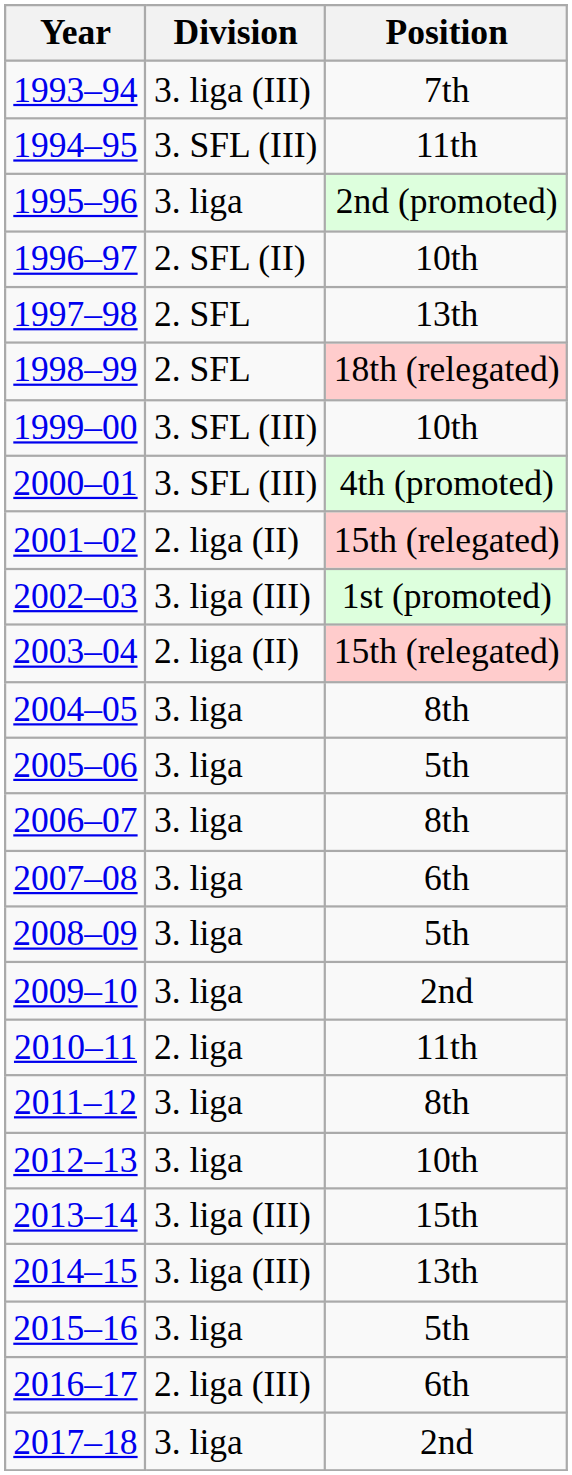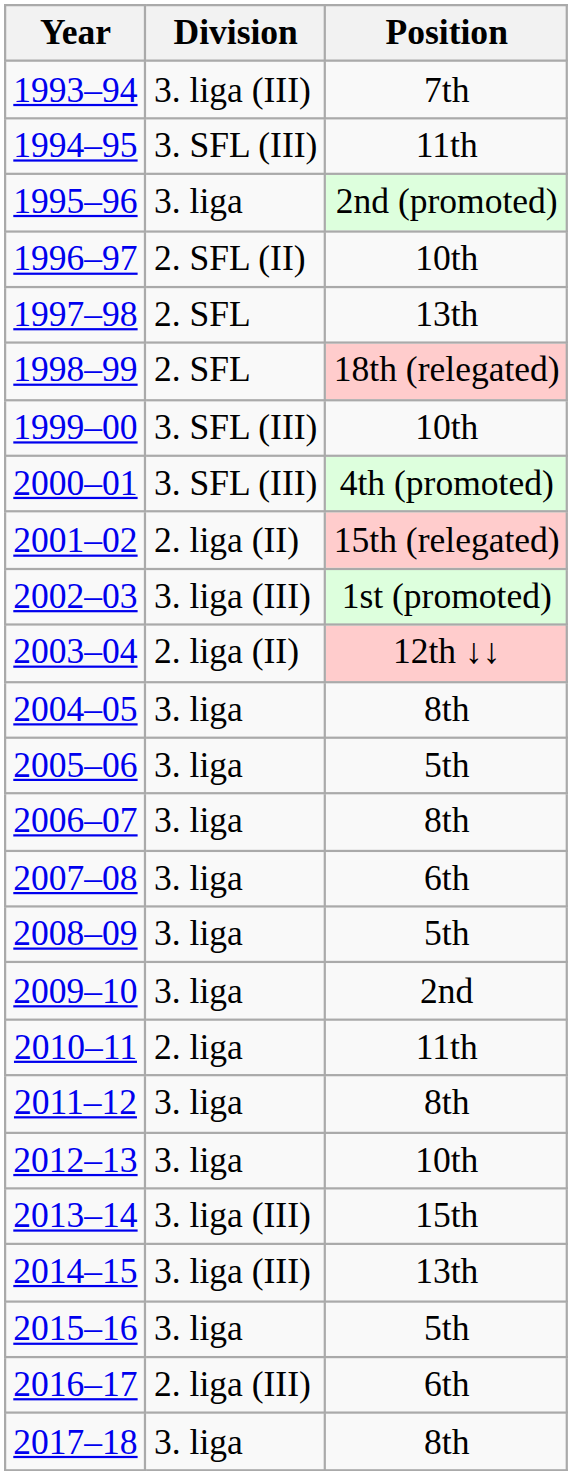 <table class="wikitable">
 <tr style="text-align:center; background:#dfdfdf">
 <th>Year</th>
 <th>Division</th>
 <th>Position</th>
 </tr>
 <tr style="text-align:center">
 <td><a href='#'>1993–94</a></td>
 <td style="text-align:left">3. liga (III)</td>
 <td>7th</td>
 </tr>
 <tr style="text-align:center">
 <td><a href='#'>1994–95</a></td>
 <td style="text-align:left">3. SFL (III)</td>
 <td>11th</td>
 </tr>
 <tr style="text-align:center">
 <td><a href='#'>1995–96</a></td>
 <td style="text-align:left">3. liga</td>
 <td style="background:#ddffdd">2nd (promoted)</td>
 </tr>
 <tr style="text-align:center">
 <td><a href='#'>1996–97</a></td>
 <td style="text-align:left">2. SFL (II)</td>
 <td>10th</td>
 </tr>
 <tr style="text-align:center">
 <td><a href='#'>1997–98</a></td>
 <td style="text-align:left">2. SFL</td>
 <td>13th</td>
 </tr>
 <tr style="text-align:center">
 <td><a href='#'>1998–99</a></td>
 <td style="text-align:left">2. SFL</td>
 <td style="background:#ffcccc">18th (relegated)</td>
 </tr>
 <tr style="text-align:center">
 <td><a href='#'>1999–00</a></td>
 <td style="text-align:left">3. SFL (III)</td>
 <td>10th</td>
 </tr>
 <tr style="text-align:center">
 <td><a href='#'>2000–01</a></td>
 <td style="text-align:left">3. SFL (III)</td>
 <td style="background:#ddffdd">4th (promoted)</td>
 </tr>
 <tr style="text-align:center">
 <td><a href='#'>2001–02</a></td>
 <td style="text-align:left">2. liga (II)</td>
 <td style="background:#ffcccc">15th (relegated)</td>
 </tr>
 <tr style="text-align:center">
 <td><a href='#'>2002–03</a></td>
 <td style="text-align:left">3. liga (III)</td>
 <td style="background:#ddffdd">1st (promoted)</td>
 </tr>
 <tr style="text-align:center">
 <td><a href='#'>2003–04</a></td>
 <td style="text-align:left">2. liga (II)</td>
-<td style="background:#ffcccc">15th (relegated)</td>
+<td style="background:#ffcccc">12th ↓↓</td>
 </tr>
 <tr style="text-align:center">
 <td><a href='#'>2004–05</a></td>
 <td style="text-align:left">3. liga</td>
 <td>8th</td>
 </tr>
 <tr style="text-align:center">
 <td><a href='#'>2005–06</a></td>
 <td style="text-align:left">3. liga</td>
 <td>5th</td>
 </tr>
 <tr style="text-align:center">
 <td><a href='#'>2006–07</a></td>
 <td style="text-align:left">3. liga</td>
 <td>8th</td>
 </tr>
 <tr style="text-align:center">
 <td><a href='#'>2007–08</a></td>
 <td style="text-align:left">3. liga</td>
 <td>6th</td>
 </tr>
 <tr style="text-align:center">
 <td><a href='#'>2008–09</a></td>
 <td style="text-align:left">3. liga</td>
 <td>5th</td>
 </tr>
 <tr style="text-align:center">
 <td><a href='#'>2009–10</a></td>
 <td style="text-align:left">3. liga</td>
 <td>2nd</td>
 </tr>
 <tr style="text-align:center">
 <td><a href='#'>2010–11</a></td>
 <td style="text-align:left">2. liga</td>
 <td>11th</td>
 </tr>
 <tr style="text-align:center">
 <td><a href='#'>2011–12</a></td>
 <td style="text-align:left">3. liga</td>
 <td>8th</td>
 </tr>
 <tr style="text-align:center">
 <td><a href='#'>2012–13</a></td>
 <td style="text-align:left">3. liga</td>
 <td>10th</td>
 </tr>
 <tr style="text-align:center">
 <td><a href='#'>2013–14</a></td>
 <td style="text-align:left">3. liga (III)</td>
 <td>15th</td>
 </tr>
 <tr style="text-align:center">
 <td><a href='#'>2014–15</a></td>
 <td style="text-align:left">3. liga (III)</td>
 <td>13th</td>
 </tr>
 <tr style="text-align:center">
 <td><a href='#'>2015–16</a></td>
 <td style="text-align:left">3. liga</td>
 <td>5th</td>
 </tr>
 <tr style="text-align:center">
 <td><a href='#'>2016–17</a></td>
 <td style="text-align:left">2. liga (III)</td>
 <td>6th</td>
 </tr>
 <tr style="text-align:center">
 <td><a href='#'>2017–18</a></td>
 <td style="text-align:left">3. liga</td>
-<td>2nd</td>
+<td>8th</td>
 </tr>
 </table>
